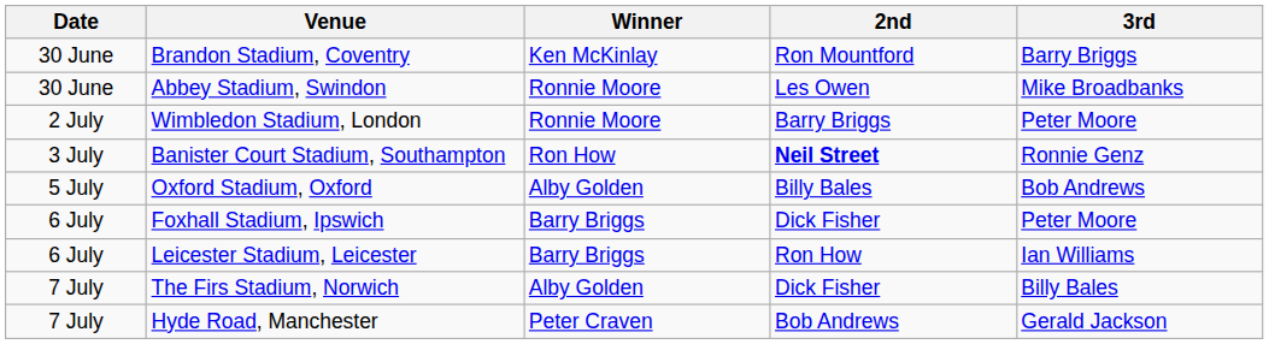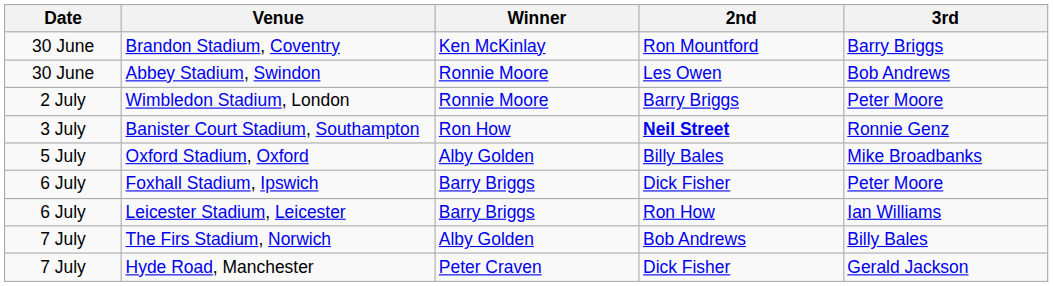 <table class=wikitable>
 <tr>
 <th width=100>Date</th>
 <th width=280>Venue</th>
 <th width=180>Winner</th>
 <th width=180>2nd</th>
 <th width=180>3rd</th>
 </tr>
 <tr>
 <td align=center>30 June</td>
 <td><a href='#'>Brandon Stadium</a>, <a href='#'>Coventry</a></td>
 <td><a href='#'>Ken McKinlay</a></td>
 <td><a href='#'>Ron Mountford</a></td>
 <td><a href='#'>Barry Briggs</a></td>
 </tr>
 <tr>
 <td align=center>30 June</td>
 <td><a href='#'>Abbey Stadium</a>, <a href='#'>Swindon</a></td>
 <td><a href='#'>Ronnie Moore</a></td>
 <td><a href='#'>Les Owen</a></td>
-<td><a href='#'>Mike Broadbanks</a></td>
+<td><a href='#'>Bob Andrews</a></td>
 </tr>
 <tr>
 <td align=center>2 July</td>
 <td><a href='#'>Wimbledon Stadium</a>, London</td>
 <td><a href='#'>Ronnie Moore</a></td>
 <td><a href='#'>Barry Briggs</a></td>
 <td><a href='#'>Peter Moore</a></td>
 </tr>
 <tr>
 <td align=center>3 July</td>
 <td><a href='#'>Banister Court Stadium</a>, <a href='#'>Southampton</a></td>
 <td><a href='#'>Ron How</a></td>
 <td><strong><a href='#'>Neil Street</a></strong></td>
 <td><a href='#'>Ronnie Genz</a></td>
 </tr>
 <tr>
 <td align=center>5 July</td>
 <td><a href='#'>Oxford Stadium</a>, <a href='#'>Oxford</a></td>
 <td><a href='#'>Alby Golden</a></td>
 <td><a href='#'>Billy Bales</a></td>
-<td><a href='#'>Bob Andrews</a></td>
+<td><a href='#'>Mike Broadbanks</a></td>
 </tr>
 <tr>
 <td align=center>6 July</td>
 <td><a href='#'>Foxhall Stadium</a>, <a href='#'>Ipswich</a></td>
 <td><a href='#'>Barry Briggs</a></td>
 <td><a href='#'>Dick Fisher</a></td>
 <td><a href='#'>Peter Moore</a></td>
 </tr>
 <tr>
 <td align=center>6 July</td>
 <td><a href='#'>Leicester Stadium</a>, <a href='#'>Leicester</a></td>
 <td><a href='#'>Barry Briggs</a></td>
 <td><a href='#'>Ron How</a></td>
 <td><a href='#'>Ian Williams</a></td>
 </tr>
 <tr>
 <td align=center>7 July</td>
 <td><a href='#'>The Firs Stadium</a>, <a href='#'>Norwich</a></td>
 <td><a href='#'>Alby Golden</a></td>
-<td><a href='#'>Dick Fisher</a></td>
+<td><a href='#'>Bob Andrews</a></td>
 <td><a href='#'>Billy Bales</a></td>
 </tr>
 <tr>
 <td align=center>7 July</td>
 <td><a href='#'>Hyde Road</a>, Manchester</td>
 <td><a href='#'>Peter Craven</a></td>
-<td><a href='#'>Bob Andrews</a></td>
+<td><a href='#'>Dick Fisher</a></td>
 <td><a href='#'>Gerald Jackson</a></td>
 </tr>
 </table>
